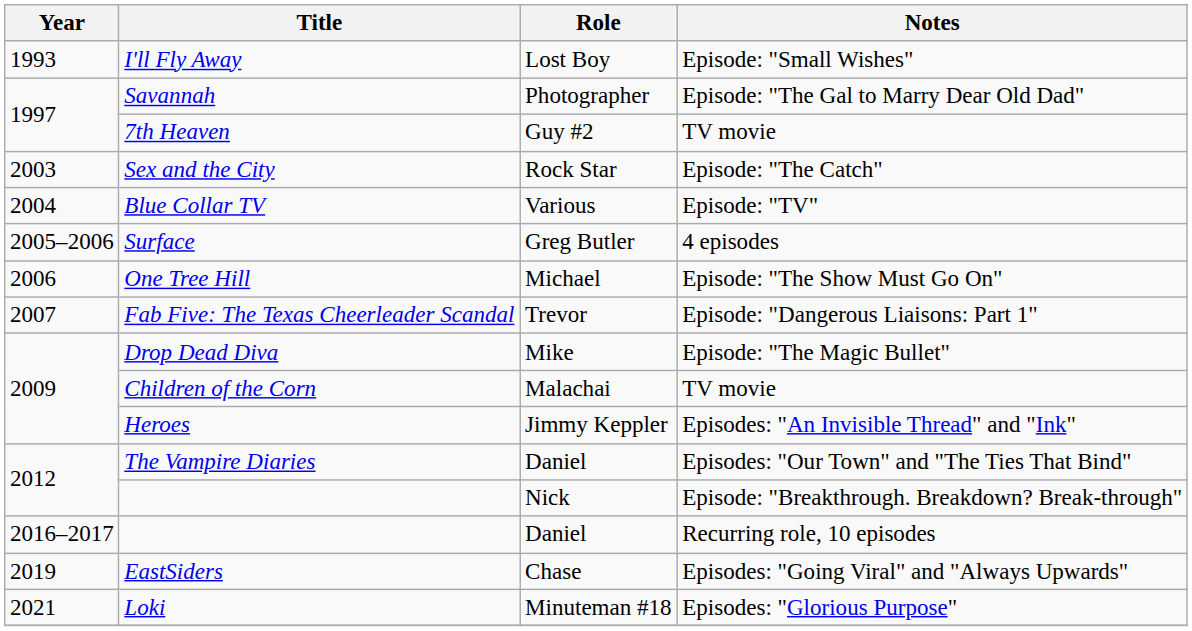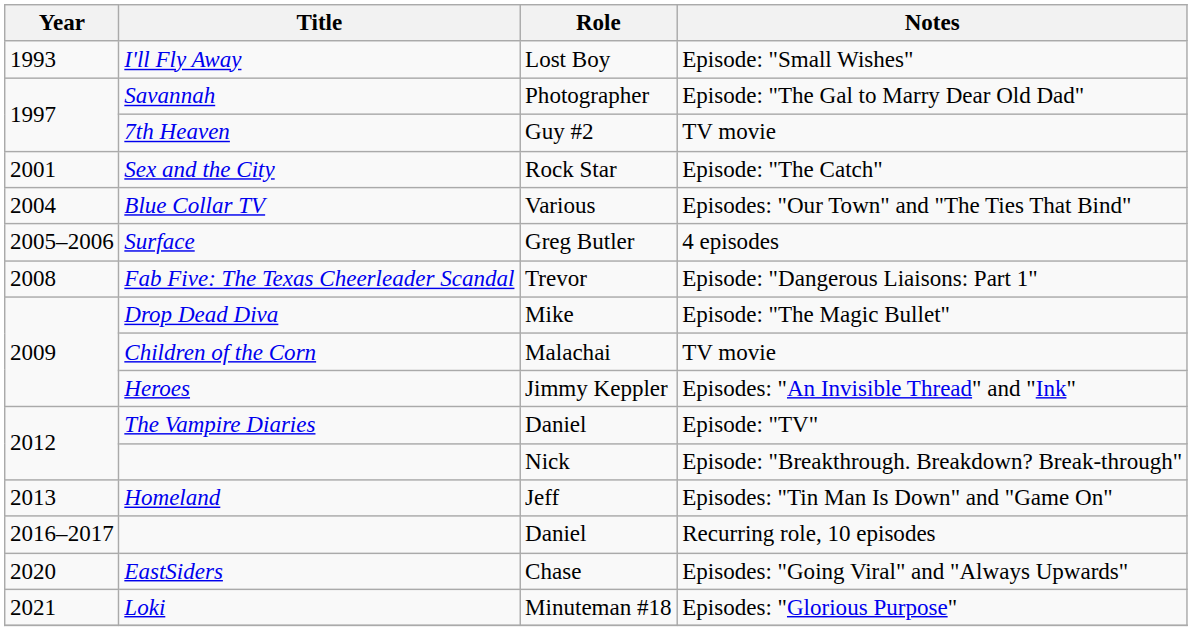 <table class="wikitable sortable">
 <tr>
 <th>Year</th>
 <th>Title</th>
 <th>Role</th>
 <th class="unsortable">Notes</th>
 </tr>
 <tr>
 <td>1993</td>
 <td><em><a href='#'>I'll Fly Away</a></em></td>
 <td>Lost Boy</td>
 <td>Episode: "Small Wishes"</td>
 </tr>
 <tr>
 <td rowspan="2">1997</td>
 <td><em><a href='#'>Savannah</a></em></td>
 <td>Photographer</td>
 <td>Episode: "The Gal to Marry Dear Old Dad"</td>
 </tr>
 <tr>
 <td><em><a href='#'>7th Heaven</a></em></td>
 <td>Guy #2</td>
 <td>TV movie</td>
 </tr>
 <tr>
-<td>2003</td>
+<td>2001</td>
 <td><em><a href='#'>Sex and the City</a></em></td>
 <td>Rock Star</td>
 <td>Episode: "The Catch"</td>
 </tr>
 <tr>
 <td>2004</td>
 <td><em><a href='#'>Blue Collar TV</a></em></td>
 <td>Various</td>
-<td>Episode: "TV"</td>
+<td>Episodes: "Our Town" and "The Ties That Bind"</td>
 </tr>
 <tr>
 <td>2005–2006</td>
 <td><em><a href='#'>Surface</a></em></td>
 <td>Greg Butler</td>
 <td>4 episodes</td>
 </tr>
 <tr>
-<td>2006</td>
-<td><em><a href='#'>One Tree Hill</a></em></td>
-<td>Michael</td>
-<td>Episode: "The Show Must Go On"</td>
-</tr>
-<tr>
-<td>2007</td>
+<td>2008</td>
 <td><em><a href='#'>Fab Five: The Texas Cheerleader Scandal</a></em></td>
 <td>Trevor</td>
 <td>Episode: "Dangerous Liaisons: Part 1"</td>
 </tr>
 <tr>
 <td rowspan="3">2009</td>
 <td><em><a href='#'>Drop Dead Diva</a></em></td>
 <td>Mike</td>
 <td>Episode: "The Magic Bullet"</td>
 </tr>
 <tr>
 <td><em><a href='#'>Children of the Corn</a></em></td>
 <td>Malachai</td>
 <td>TV movie</td>
 </tr>
 <tr>
 <td><em><a href='#'>Heroes</a></em></td>
 <td>Jimmy Keppler</td>
 <td>Episodes: "<a href='#'>An Invisible Thread</a>" and "<a href='#'>Ink</a>"</td>
 </tr>
 <tr>
 <td rowspan="2">2012</td>
 <td><em><a href='#'>The Vampire Diaries</a></em></td>
 <td>Daniel</td>
-<td>Episodes: "Our Town" and "The Ties That Bind"</td>
+<td>Episode: "TV"</td>
 </tr>
 <tr>
 <td><em></em></td>
 <td>Nick</td>
 <td>Episode: "Breakthrough. Breakdown? Break-through"</td>
+</tr>
+<tr>
+<td>2013</td>
+<td><em><a href='#'>Homeland</a></em></td>
+<td>Jeff</td>
+<td>Episodes: "Tin Man Is Down" and "Game On"</td>
 </tr>
 <tr>
 <td>2016–2017</td>
 <td><em></em></td>
 <td>Daniel</td>
 <td>Recurring role, 10 episodes</td>
 </tr>
 <tr>
-<td>2019</td>
+<td>2020</td>
 <td><em><a href='#'>EastSiders</a></em></td>
 <td>Chase</td>
 <td>Episodes: "Going Viral" and "Always Upwards"</td>
 </tr>
 <tr>
 <td>2021</td>
 <td><em><a href='#'>Loki</a></em></td>
 <td>Minuteman #18</td>
 <td>Episodes: "<a href='#'>Glorious Purpose</a>"</td>
 </tr>
 <tr>
 </tr>
 </table>
